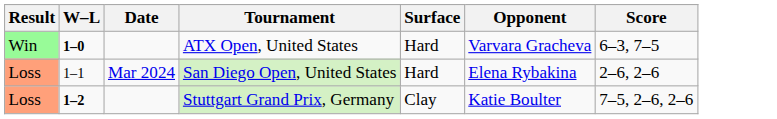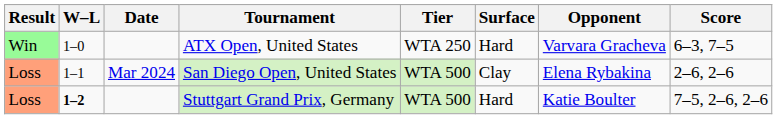 <table class="sortable wikitable">
 <tr>
 <th>Result</th>
 <th class="unsortable">W–L</th>
 <th>Date</th>
 <th>Tournament</th>
+<th>Tier</th>
 <th>Surface</th>
 <th>Opponent</th>
 <th class="unsortable">Score</th>
 </tr>
 <tr>
 <td bgcolor=98fb98>Win</td>
-<td><strong><small>1–0</small></strong></td>
+<td><small>1–0</small></td>
 <td><a href='#'></a></td>
 <td><a href='#'>ATX Open</a>, United States</td>
+<td>WTA 250</td>
 <td>Hard</td>
 <td> <a href='#'>Varvara Gracheva</a></td>
 <td>6–3, 7–5</td>
 </tr>
 <tr>
 <td bgcolor=ffa07a>Loss</td>
 <td><small>1–1</small></td>
 <td><a href='#'>Mar 2024</a></td>
 <td bgcolor=d4f1c5><a href='#'>San Diego Open</a>, United States</td>
-<td>Hard</td>
+<td bgcolor=d4f1c5>WTA 500</td>
+<td>Clay</td>
 <td> <a href='#'>Elena Rybakina</a></td>
 <td>2–6, 2–6</td>
 </tr>
 <tr>
 <td bgcolor=ffa07a>Loss</td>
 <td><strong><small>1–2</small></strong></td>
 <td><a href='#'></a></td>
 <td bgcolor=d4f1c5><a href='#'>Stuttgart Grand Prix</a>, Germany</td>
-<td>Clay</td>
+<td bgcolor=d4f1c5>WTA 500</td>
+<td>Hard</td>
 <td> <a href='#'>Katie Boulter</a></td>
 <td>7–5, 2–6, 2–6</td>
 </tr>
 </table>
